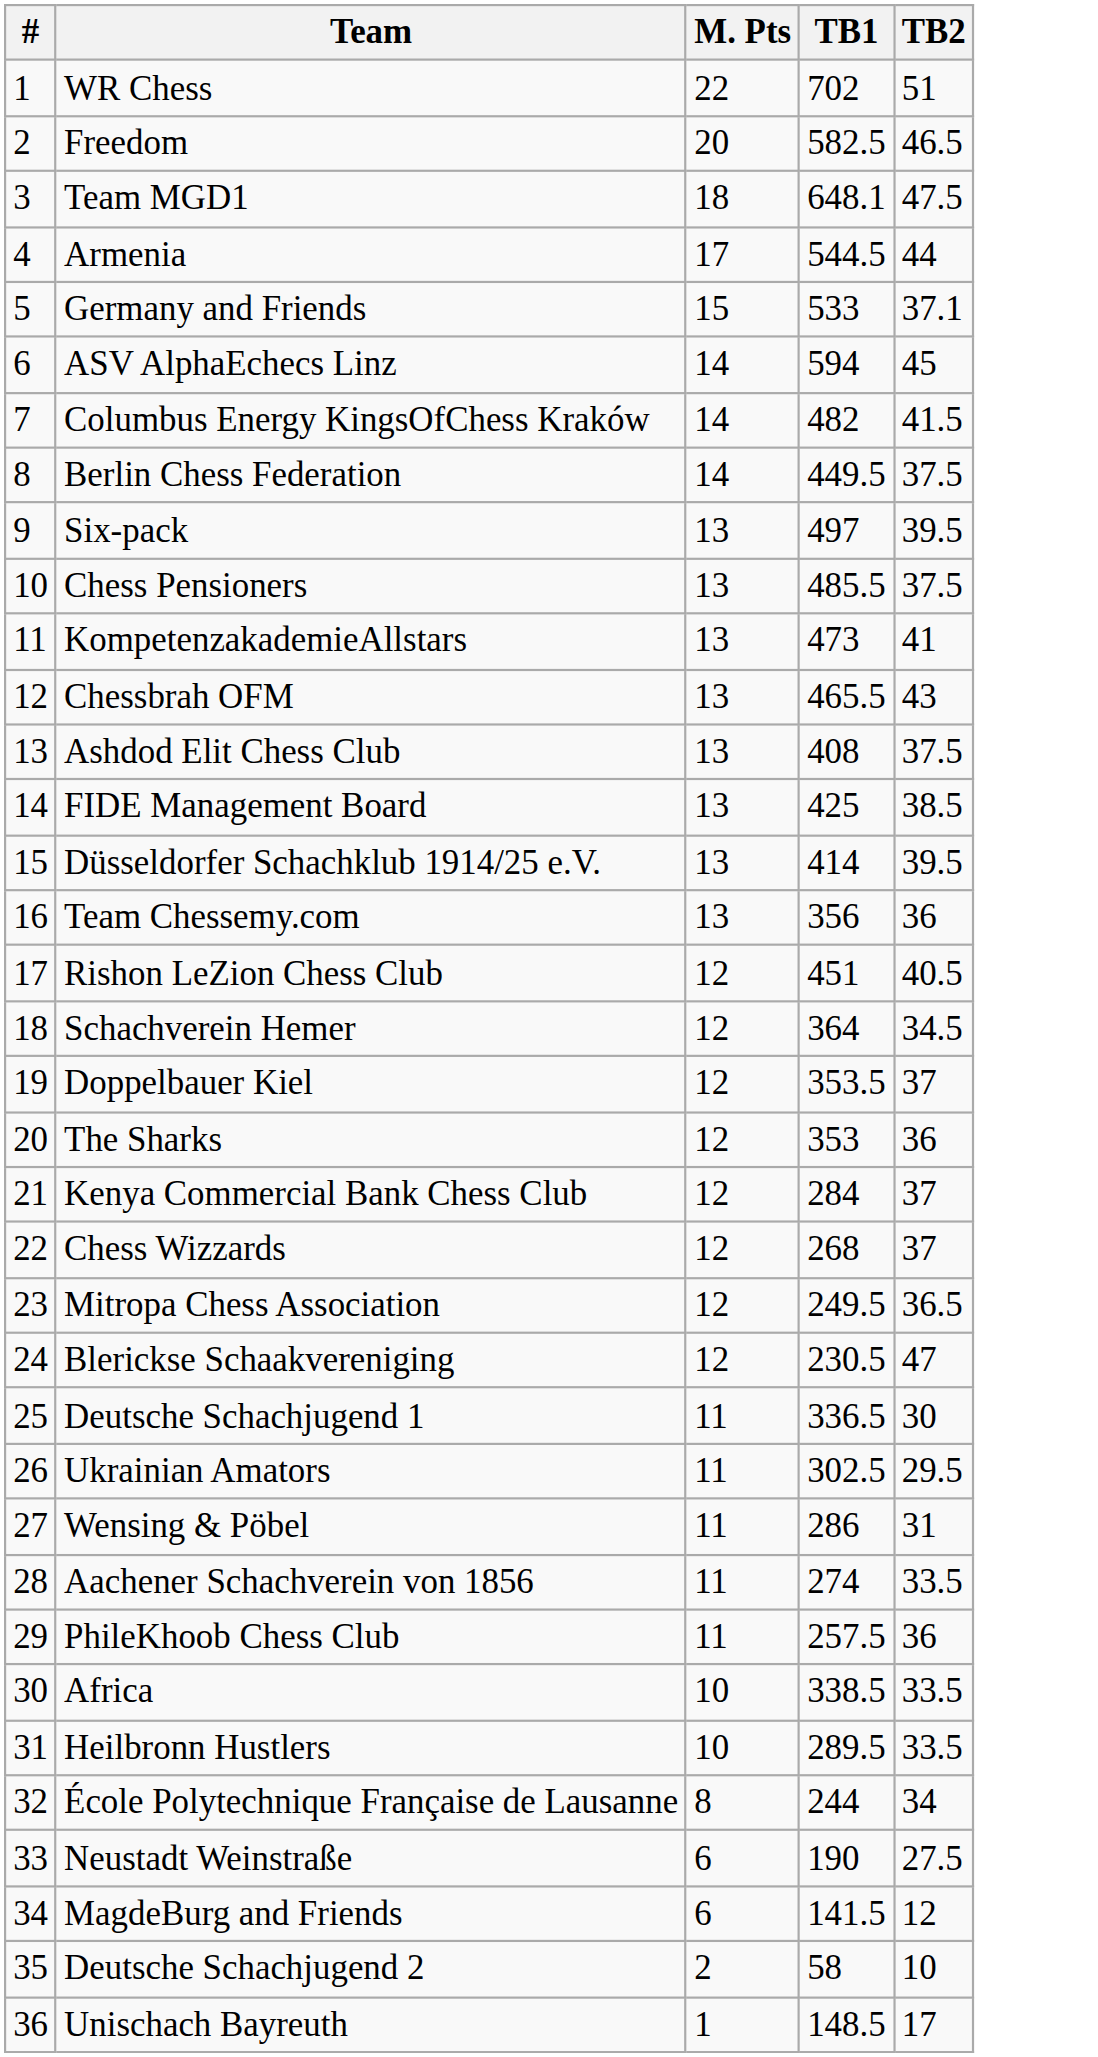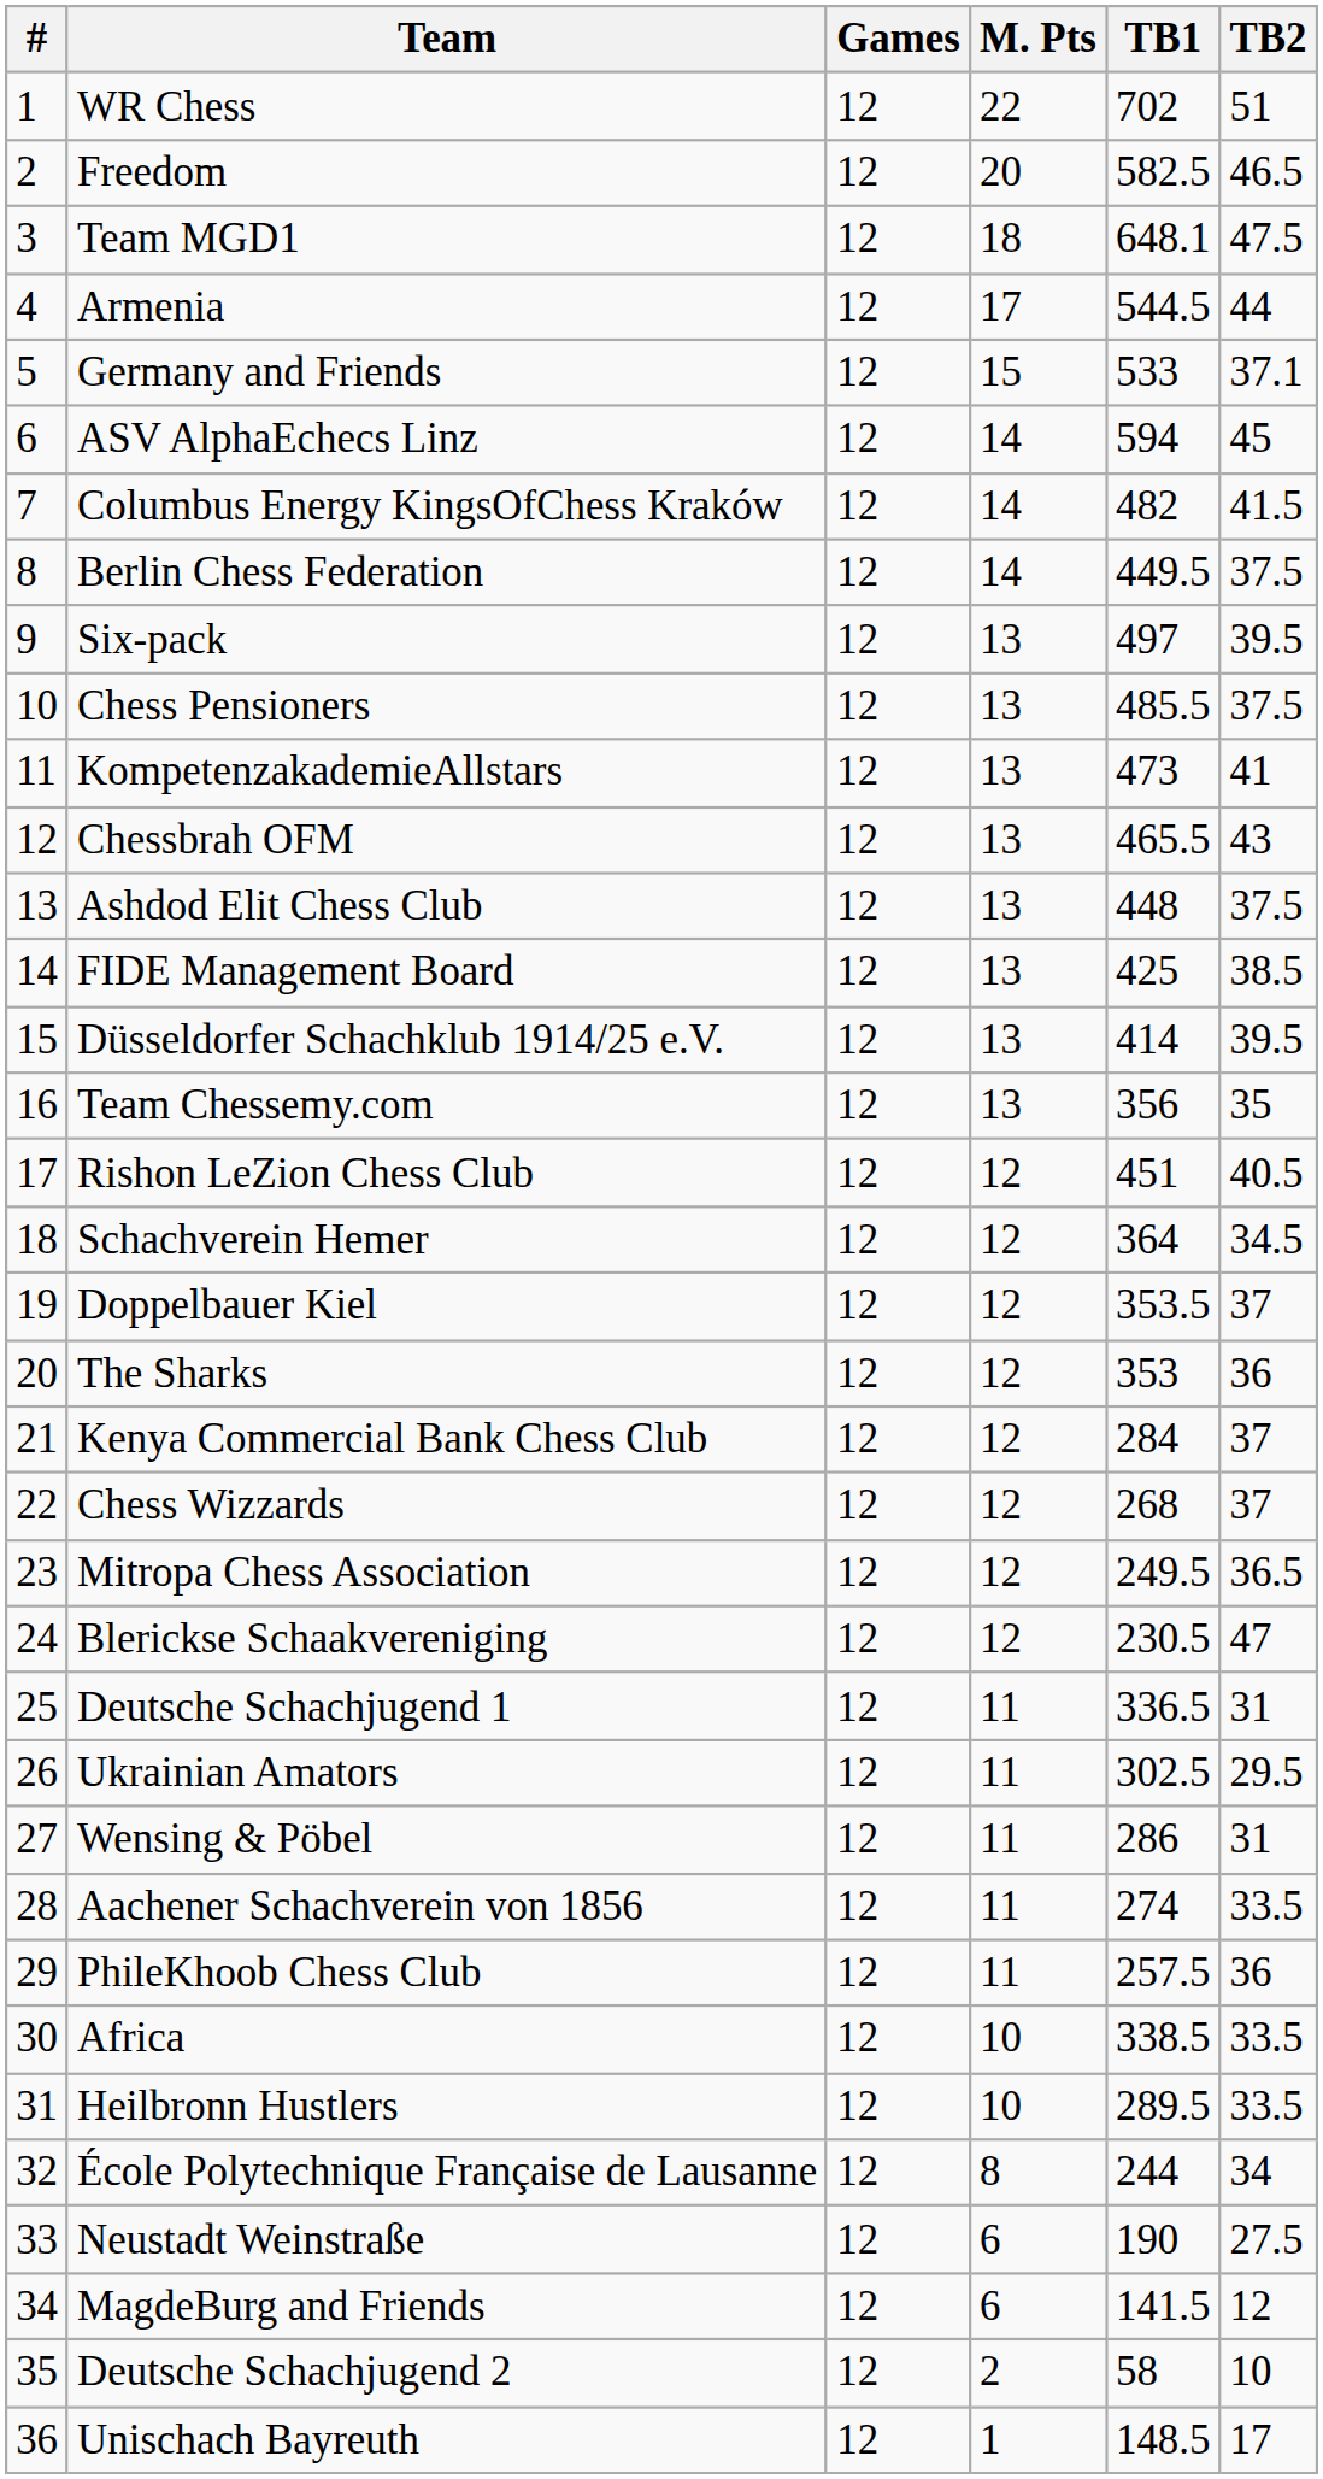 <table class="wikitable">
 <tr>
 <th>#</th>
 <th>Team</th>
+<th>Games</th>
 <th>M. Pts</th>
 <th>TB1</th>
 <th>TB2</th>
 </tr>
 <tr>
 <td>1</td>
 <td>WR Chess</td>
+<td>12</td>
 <td>22</td>
 <td>702</td>
 <td>51</td>
 </tr>
 <tr>
 <td>2</td>
 <td>Freedom</td>
+<td>12</td>
 <td>20</td>
 <td>582.5</td>
 <td>46.5</td>
 </tr>
 <tr>
 <td>3</td>
 <td>Team MGD1</td>
+<td>12</td>
 <td>18</td>
 <td>648.1</td>
 <td>47.5</td>
 </tr>
 <tr>
 <td>4</td>
 <td>Armenia</td>
+<td>12</td>
 <td>17</td>
 <td>544.5</td>
 <td>44</td>
 </tr>
 <tr>
 <td>5</td>
 <td>Germany and Friends</td>
+<td>12</td>
 <td>15</td>
 <td>533</td>
 <td>37.1</td>
 </tr>
 <tr>
 <td>6</td>
 <td>ASV AlphaEchecs Linz</td>
+<td>12</td>
 <td>14</td>
 <td>594</td>
 <td>45</td>
 </tr>
 <tr>
 <td>7</td>
 <td>Columbus Energy KingsOfChess Kraków</td>
+<td>12</td>
 <td>14</td>
 <td>482</td>
 <td>41.5</td>
 </tr>
 <tr>
 <td>8</td>
 <td>Berlin Chess Federation</td>
+<td>12</td>
 <td>14</td>
 <td>449.5</td>
 <td>37.5</td>
 </tr>
 <tr>
 <td>9</td>
 <td>Six-pack</td>
+<td>12</td>
 <td>13</td>
 <td>497</td>
 <td>39.5</td>
 </tr>
 <tr>
 <td>10</td>
 <td>Chess Pensioners</td>
+<td>12</td>
 <td>13</td>
 <td>485.5</td>
 <td>37.5</td>
 </tr>
 <tr>
 <td>11</td>
 <td>KompetenzakademieAllstars</td>
+<td>12</td>
 <td>13</td>
 <td>473</td>
 <td>41</td>
 </tr>
 <tr>
 <td>12</td>
 <td>Chessbrah OFM</td>
+<td>12</td>
 <td>13</td>
 <td>465.5</td>
 <td>43</td>
 </tr>
 <tr>
 <td>13</td>
 <td>Ashdod Elit Chess Club</td>
+<td>12</td>
 <td>13</td>
-<td>408</td>
+<td>448</td>
 <td>37.5</td>
 </tr>
 <tr>
 <td>14</td>
 <td>FIDE Management Board</td>
+<td>12</td>
 <td>13</td>
 <td>425</td>
 <td>38.5</td>
 </tr>
 <tr>
 <td>15</td>
 <td>Düsseldorfer Schachklub 1914/25 e.V.</td>
+<td>12</td>
 <td>13</td>
 <td>414</td>
 <td>39.5</td>
 </tr>
 <tr>
 <td>16</td>
 <td>Team Chessemy.com</td>
+<td>12</td>
 <td>13</td>
 <td>356</td>
-<td>36</td>
+<td>35</td>
 </tr>
 <tr>
 <td>17</td>
 <td>Rishon LeZion Chess Club</td>
+<td>12</td>
 <td>12</td>
 <td>451</td>
 <td>40.5</td>
 </tr>
 <tr>
 <td>18</td>
 <td>Schachverein Hemer</td>
 <td>12</td>
+<td>12</td>
 <td>364</td>
 <td>34.5</td>
 </tr>
 <tr>
 <td>19</td>
 <td>Doppelbauer Kiel</td>
+<td>12</td>
 <td>12</td>
 <td>353.5</td>
 <td>37</td>
 </tr>
 <tr>
 <td>20</td>
 <td>The Sharks</td>
 <td>12</td>
+<td>12</td>
 <td>353</td>
 <td>36</td>
 </tr>
 <tr>
 <td>21</td>
 <td>Kenya Commercial Bank Chess Club</td>
+<td>12</td>
 <td>12</td>
 <td>284</td>
 <td>37</td>
 </tr>
 <tr>
 <td>22</td>
 <td>Chess Wizzards</td>
 <td>12</td>
+<td>12</td>
 <td>268</td>
 <td>37</td>
 </tr>
 <tr>
 <td>23</td>
 <td>Mitropa Chess Association</td>
+<td>12</td>
 <td>12</td>
 <td>249.5</td>
 <td>36.5</td>
 </tr>
 <tr>
 <td>24</td>
 <td>Blerickse Schaakvereniging</td>
 <td>12</td>
+<td>12</td>
 <td>230.5</td>
 <td>47</td>
 </tr>
 <tr>
 <td>25</td>
 <td>Deutsche Schachjugend 1</td>
+<td>12</td>
 <td>11</td>
 <td>336.5</td>
-<td>30</td>
+<td>31</td>
 </tr>
 <tr>
 <td>26</td>
 <td>Ukrainian Amators</td>
+<td>12</td>
 <td>11</td>
 <td>302.5</td>
 <td>29.5</td>
 </tr>
 <tr>
 <td>27</td>
 <td>Wensing & Pöbel</td>
+<td>12</td>
 <td>11</td>
 <td>286</td>
 <td>31</td>
 </tr>
 <tr>
 <td>28</td>
 <td>Aachener Schachverein von 1856</td>
+<td>12</td>
 <td>11</td>
 <td>274</td>
 <td>33.5</td>
 </tr>
 <tr>
 <td>29</td>
 <td>PhileKhoob Chess Club</td>
+<td>12</td>
 <td>11</td>
 <td>257.5</td>
 <td>36</td>
 </tr>
 <tr>
 <td>30</td>
 <td>Africa</td>
+<td>12</td>
 <td>10</td>
 <td>338.5</td>
 <td>33.5</td>
 </tr>
 <tr>
 <td>31</td>
 <td>Heilbronn Hustlers</td>
+<td>12</td>
 <td>10</td>
 <td>289.5</td>
 <td>33.5</td>
 </tr>
 <tr>
 <td>32</td>
 <td>École Polytechnique Française de Lausanne</td>
+<td>12</td>
 <td>8</td>
 <td>244</td>
 <td>34</td>
 </tr>
 <tr>
 <td>33</td>
 <td>Neustadt Weinstraße</td>
+<td>12</td>
 <td>6</td>
 <td>190</td>
 <td>27.5</td>
 </tr>
 <tr>
 <td>34</td>
 <td>MagdeBurg and Friends</td>
+<td>12</td>
 <td>6</td>
 <td>141.5</td>
 <td>12</td>
 </tr>
 <tr>
 <td>35</td>
 <td>Deutsche Schachjugend 2</td>
+<td>12</td>
 <td>2</td>
 <td>58</td>
 <td>10</td>
 </tr>
 <tr>
 <td>36</td>
 <td>Unischach Bayreuth</td>
+<td>12</td>
 <td>1</td>
 <td>148.5</td>
 <td>17</td>
 </tr>
 </table>
